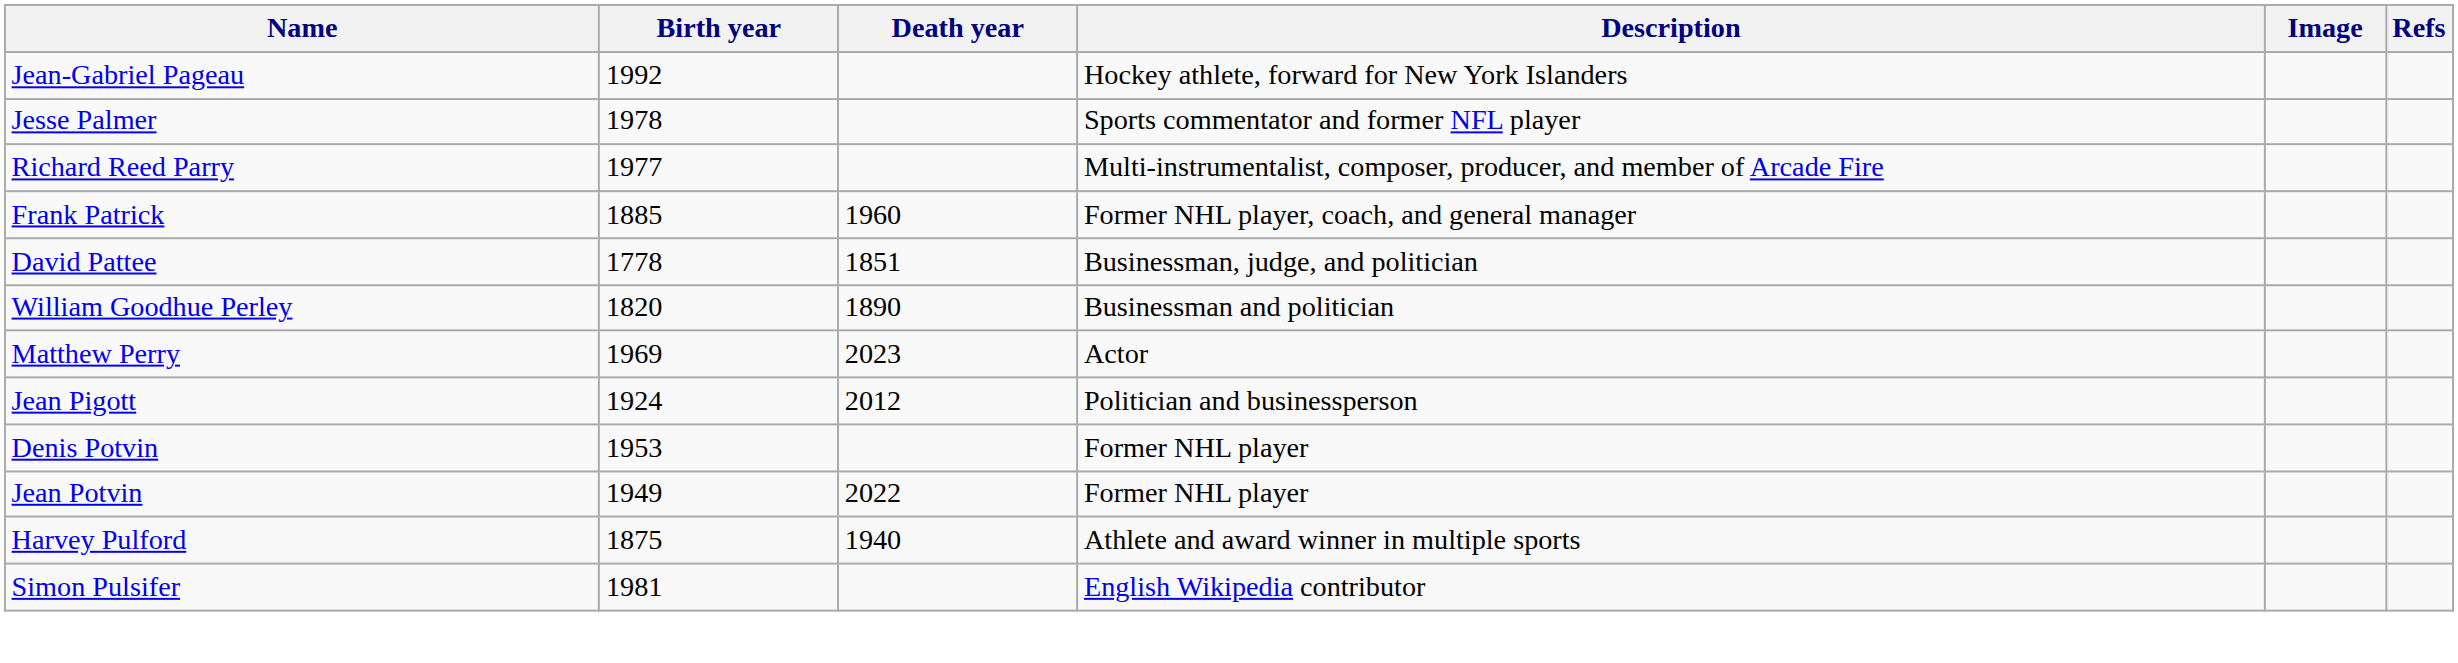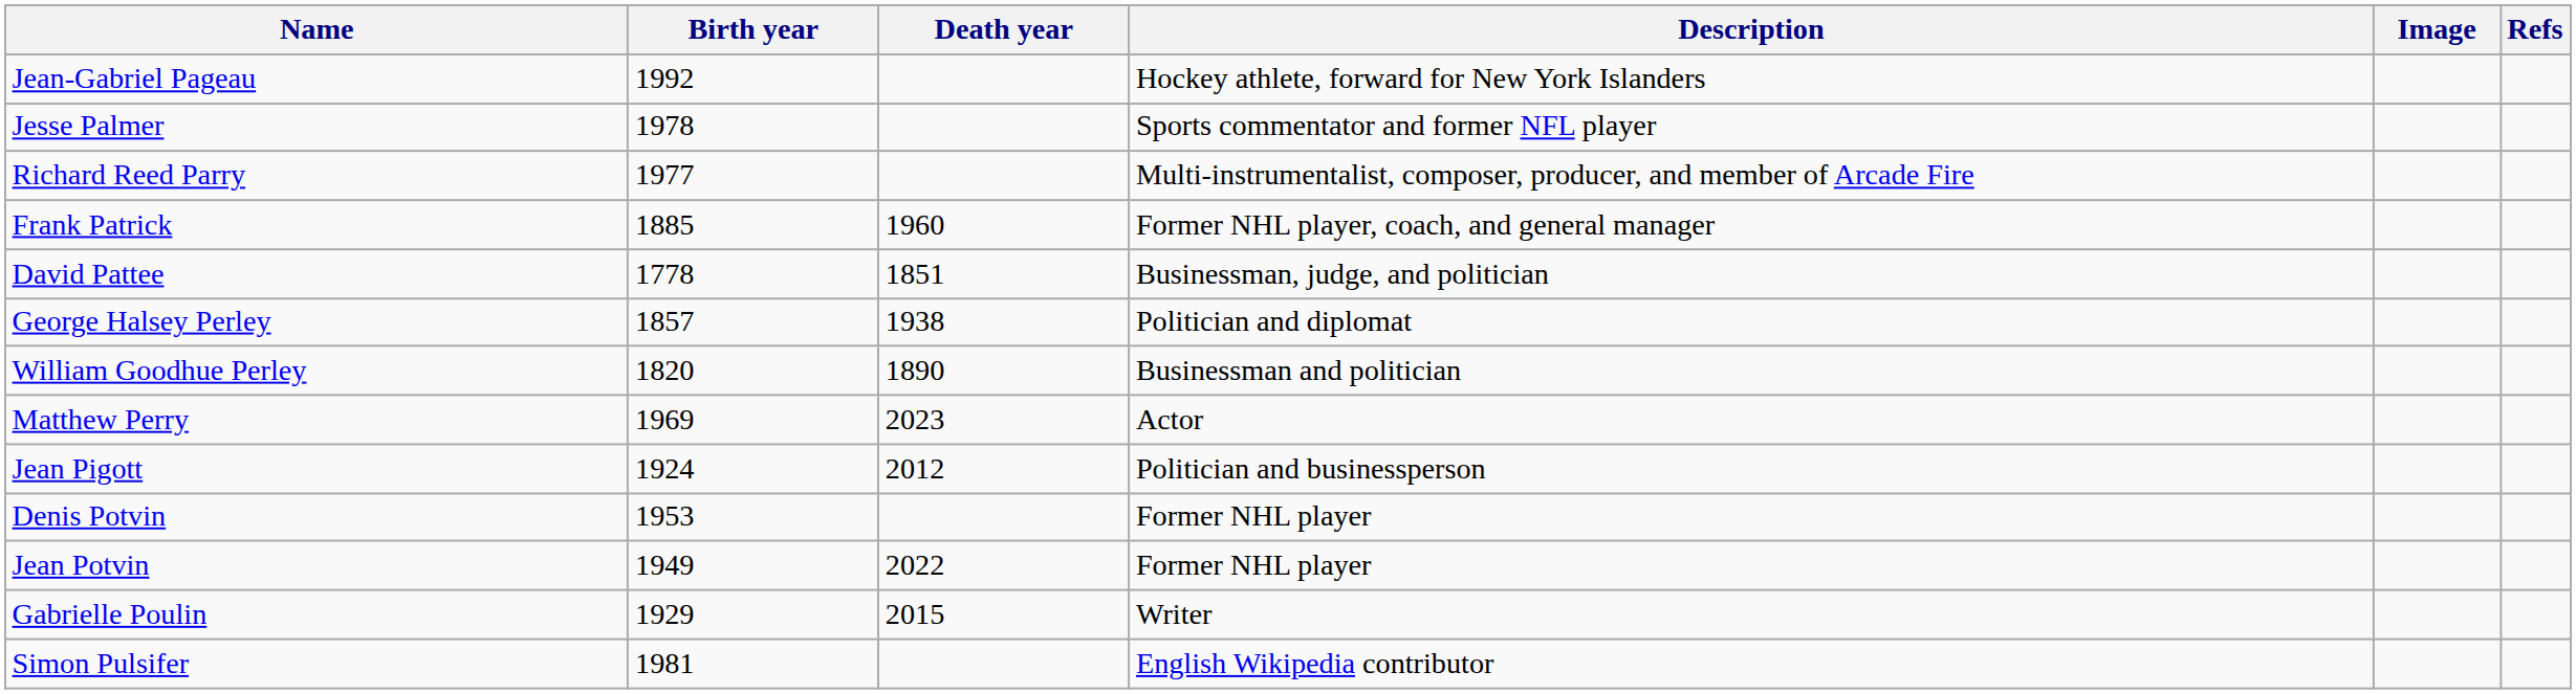 <table class="wikitable" style="font-size:90%;">
 <tr>
 <th style="background-color:#f2f2f2; color: #000080" width="25%">Name</th>
 <th style="background-color:#f2f2f2; color: #000080" width="10%">Birth year</th>
 <th style="background-color:#f2f2f2; color: #000080" width="10%">Death year</th>
 <th style="background-color:#f2f2f2; color: #000080" width="50%">Description</th>
 <th style="background-color:#f2f2f2; color: #000080" width="5%">Image</th>
 <th style="background-color:#f2f2f2; color: #000080" width="5%">Refs</th>
 </tr>
 <tr>
 <td><a href='#'>Jean-Gabriel Pageau</a></td>
 <td>1992</td>
 <td></td>
 <td>Hockey athlete, forward for New York Islanders</td>
 <td></td>
 <td></td>
 </tr>
 <tr>
 <td><a href='#'>Jesse Palmer</a></td>
 <td>1978</td>
 <td></td>
 <td>Sports commentator and former <a href='#'>NFL</a> player</td>
 <td></td>
 </tr>
 <tr>
 <td><a href='#'>Richard Reed Parry</a></td>
 <td>1977</td>
 <td></td>
 <td>Multi-instrumentalist, composer, producer, and member of <a href='#'>Arcade Fire</a></td>
 <td></td>
 <td></td>
 </tr>
 <tr>
 <td><a href='#'>Frank Patrick</a></td>
 <td>1885</td>
 <td>1960</td>
 <td>Former NHL player, coach, and general manager</td>
 <td></td>
 <td></td>
 </tr>
 <tr>
 <td><a href='#'>David Pattee</a></td>
 <td>1778</td>
 <td>1851</td>
 <td>Businessman, judge, and politician</td>
 <td></td>
 <td></td>
 </tr>
 <tr>
+<td><a href='#'>George Halsey Perley</a></td>
+<td>1857</td>
+<td>1938</td>
+<td>Politician and diplomat</td>
+<td></td>
+<td></td>
+</tr>
+<tr>
 <td><a href='#'>William Goodhue Perley</a></td>
 <td>1820</td>
 <td>1890</td>
 <td>Businessman and politician</td>
 <td></td>
 <td></td>
 </tr>
 <tr>
 <td><a href='#'>Matthew Perry</a></td>
 <td>1969</td>
 <td>2023</td>
 <td>Actor</td>
 <td></td>
 <td></td>
 </tr>
 <tr>
 <td><a href='#'>Jean Pigott</a></td>
 <td>1924</td>
 <td>2012</td>
 <td>Politician and businessperson</td>
 <td></td>
 <td></td>
 </tr>
 <tr>
 <td><a href='#'>Denis Potvin</a></td>
 <td>1953</td>
 <td></td>
 <td>Former NHL player</td>
 <td></td>
 <td></td>
 </tr>
 <tr>
 <td><a href='#'>Jean Potvin</a></td>
 <td>1949</td>
 <td>2022</td>
 <td>Former NHL player</td>
 <td></td>
 <td></td>
 </tr>
 <tr>
-<td><a href='#'>Harvey Pulford</a></td>
-<td>1875</td>
-<td>1940</td>
-<td>Athlete and award winner in multiple sports</td>
+<td><a href='#'>Gabrielle Poulin</a></td>
+<td>1929</td>
+<td>2015</td>
+<td>Writer</td>
 <td></td>
 <td></td>
 </tr>
 <tr>
 <td><a href='#'>Simon Pulsifer</a></td>
 <td>1981</td>
 <td></td>
 <td><a href='#'>English Wikipedia</a> contributor</td>
 <td></td>
 <td></td>
 </tr>
 </table>
